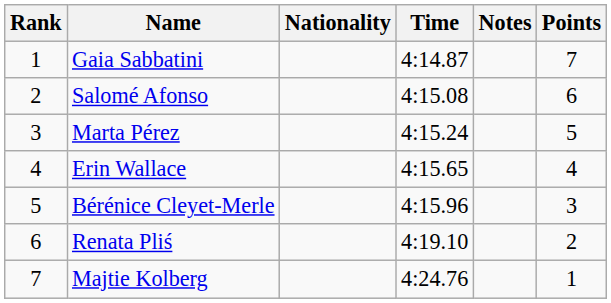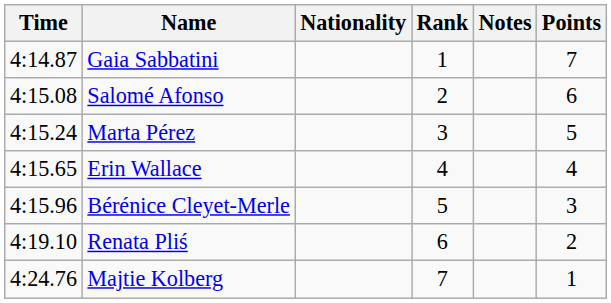 <table class="wikitable sortable" style="text-align:center; font-size:95%">
 <tr>
-<th>Rank</th>
+<th>Time</th>
 <th>Name</th>
 <th>Nationality</th>
-<th>Time</th>
+<th>Rank</th>
 <th>Notes</th>
 <th>Points</th>
 </tr>
 <tr>
-<td>1</td>
+<td>4:14.87</td>
 <td align=left><a href='#'>Gaia Sabbatini</a></td>
 <td align=left></td>
-<td>4:14.87</td>
+<td>1</td>
 <td></td>
 <td>7</td>
 </tr>
 <tr>
-<td>2</td>
+<td>4:15.08</td>
 <td align=left><a href='#'>Salomé Afonso</a></td>
 <td align=left></td>
-<td>4:15.08</td>
+<td>2</td>
 <td></td>
 <td>6</td>
 </tr>
 <tr>
-<td>3</td>
+<td>4:15.24</td>
 <td align=left><a href='#'>Marta Pérez</a></td>
 <td align=left></td>
-<td>4:15.24</td>
+<td>3</td>
 <td></td>
 <td>5</td>
 </tr>
 <tr>
-<td>4</td>
+<td>4:15.65</td>
 <td align=left><a href='#'>Erin Wallace</a></td>
 <td align=left></td>
-<td>4:15.65</td>
+<td>4</td>
 <td></td>
 <td>4</td>
 </tr>
 <tr>
-<td>5</td>
+<td>4:15.96</td>
 <td align=left><a href='#'>Bérénice Cleyet-Merle</a></td>
 <td align=left></td>
-<td>4:15.96</td>
+<td>5</td>
 <td></td>
 <td>3</td>
 </tr>
 <tr>
-<td>6</td>
+<td>4:19.10</td>
 <td align=left><a href='#'>Renata Pliś</a></td>
 <td align=left></td>
-<td>4:19.10</td>
+<td>6</td>
 <td></td>
 <td>2</td>
 </tr>
 <tr>
-<td>7</td>
+<td>4:24.76</td>
 <td align=left><a href='#'>Majtie Kolberg</a></td>
 <td align=left></td>
-<td>4:24.76</td>
+<td>7</td>
 <td></td>
 <td>1</td>
 </tr>
 </table>
